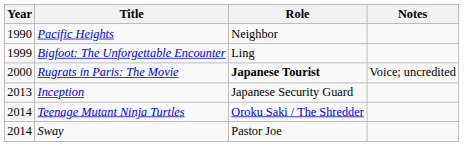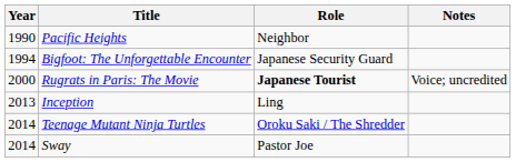 <table class="wikitable sortable">
 <tr>
 <th>Year</th>
 <th>Title</th>
 <th>Role</th>
 <th>Notes</th>
 </tr>
 <tr>
 <td>1990</td>
 <td><em><a href='#'>Pacific Heights</a></em></td>
 <td>Neighbor</td>
 <td></td>
 </tr>
 <tr>
-<td>1999</td>
+<td>1994</td>
 <td><em><a href='#'>Bigfoot: The Unforgettable Encounter</a></em></td>
-<td>Ling</td>
+<td>Japanese Security Guard</td>
 <td></td>
 </tr>
 <tr>
 <td>2000</td>
 <td><em><a href='#'>Rugrats in Paris: The Movie</a></em></td>
 <td><strong>Japanese Tourist</strong></td>
 <td>Voice; uncredited</td>
 </tr>
 <tr>
 <td>2013</td>
 <td><em><a href='#'>Inception</a></em></td>
-<td>Japanese Security Guard</td>
+<td>Ling</td>
 <td></td>
 </tr>
 <tr>
 <td>2014</td>
 <td><em><a href='#'>Teenage Mutant Ninja Turtles</a></em></td>
 <td><a href='#'>Oroku Saki / The Shredder</a></td>
 <td></td>
 </tr>
 <tr>
 <td>2014</td>
 <td><em>Sway</em></td>
 <td>Pastor Joe</td>
 <td></td>
 </tr>
 </table>
